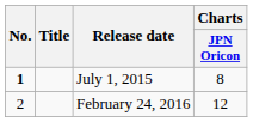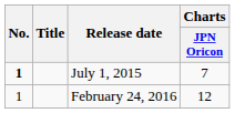 <table class="wikitable">
 <tr>
 <th rowspan="2">No.</th>
 <th rowspan="2">Title</th>
 <th rowspan="2">Release date</th>
 <th colspan="1">Charts</th>
 </tr>
 <tr>
 <th style="width:3em;font-size:85%;"><a href='#'>JPN<br>Oricon</a><br></th>
 </tr>
 <tr>
 <td style="text-align:center;"><strong>1</strong></td>
 <td></td>
 <td> July 1, 2015</td>
-<td style="text-align:center;">8</td>
+<td style="text-align:center;">7</td>
 </tr>
 <tr>
-<td style="text-align:center;">2</td>
+<td style="text-align:center;">1</td>
 <td></td>
 <td> February 24, 2016</td>
 <td style="text-align:center;">12</td>
 </tr>
 </table>
